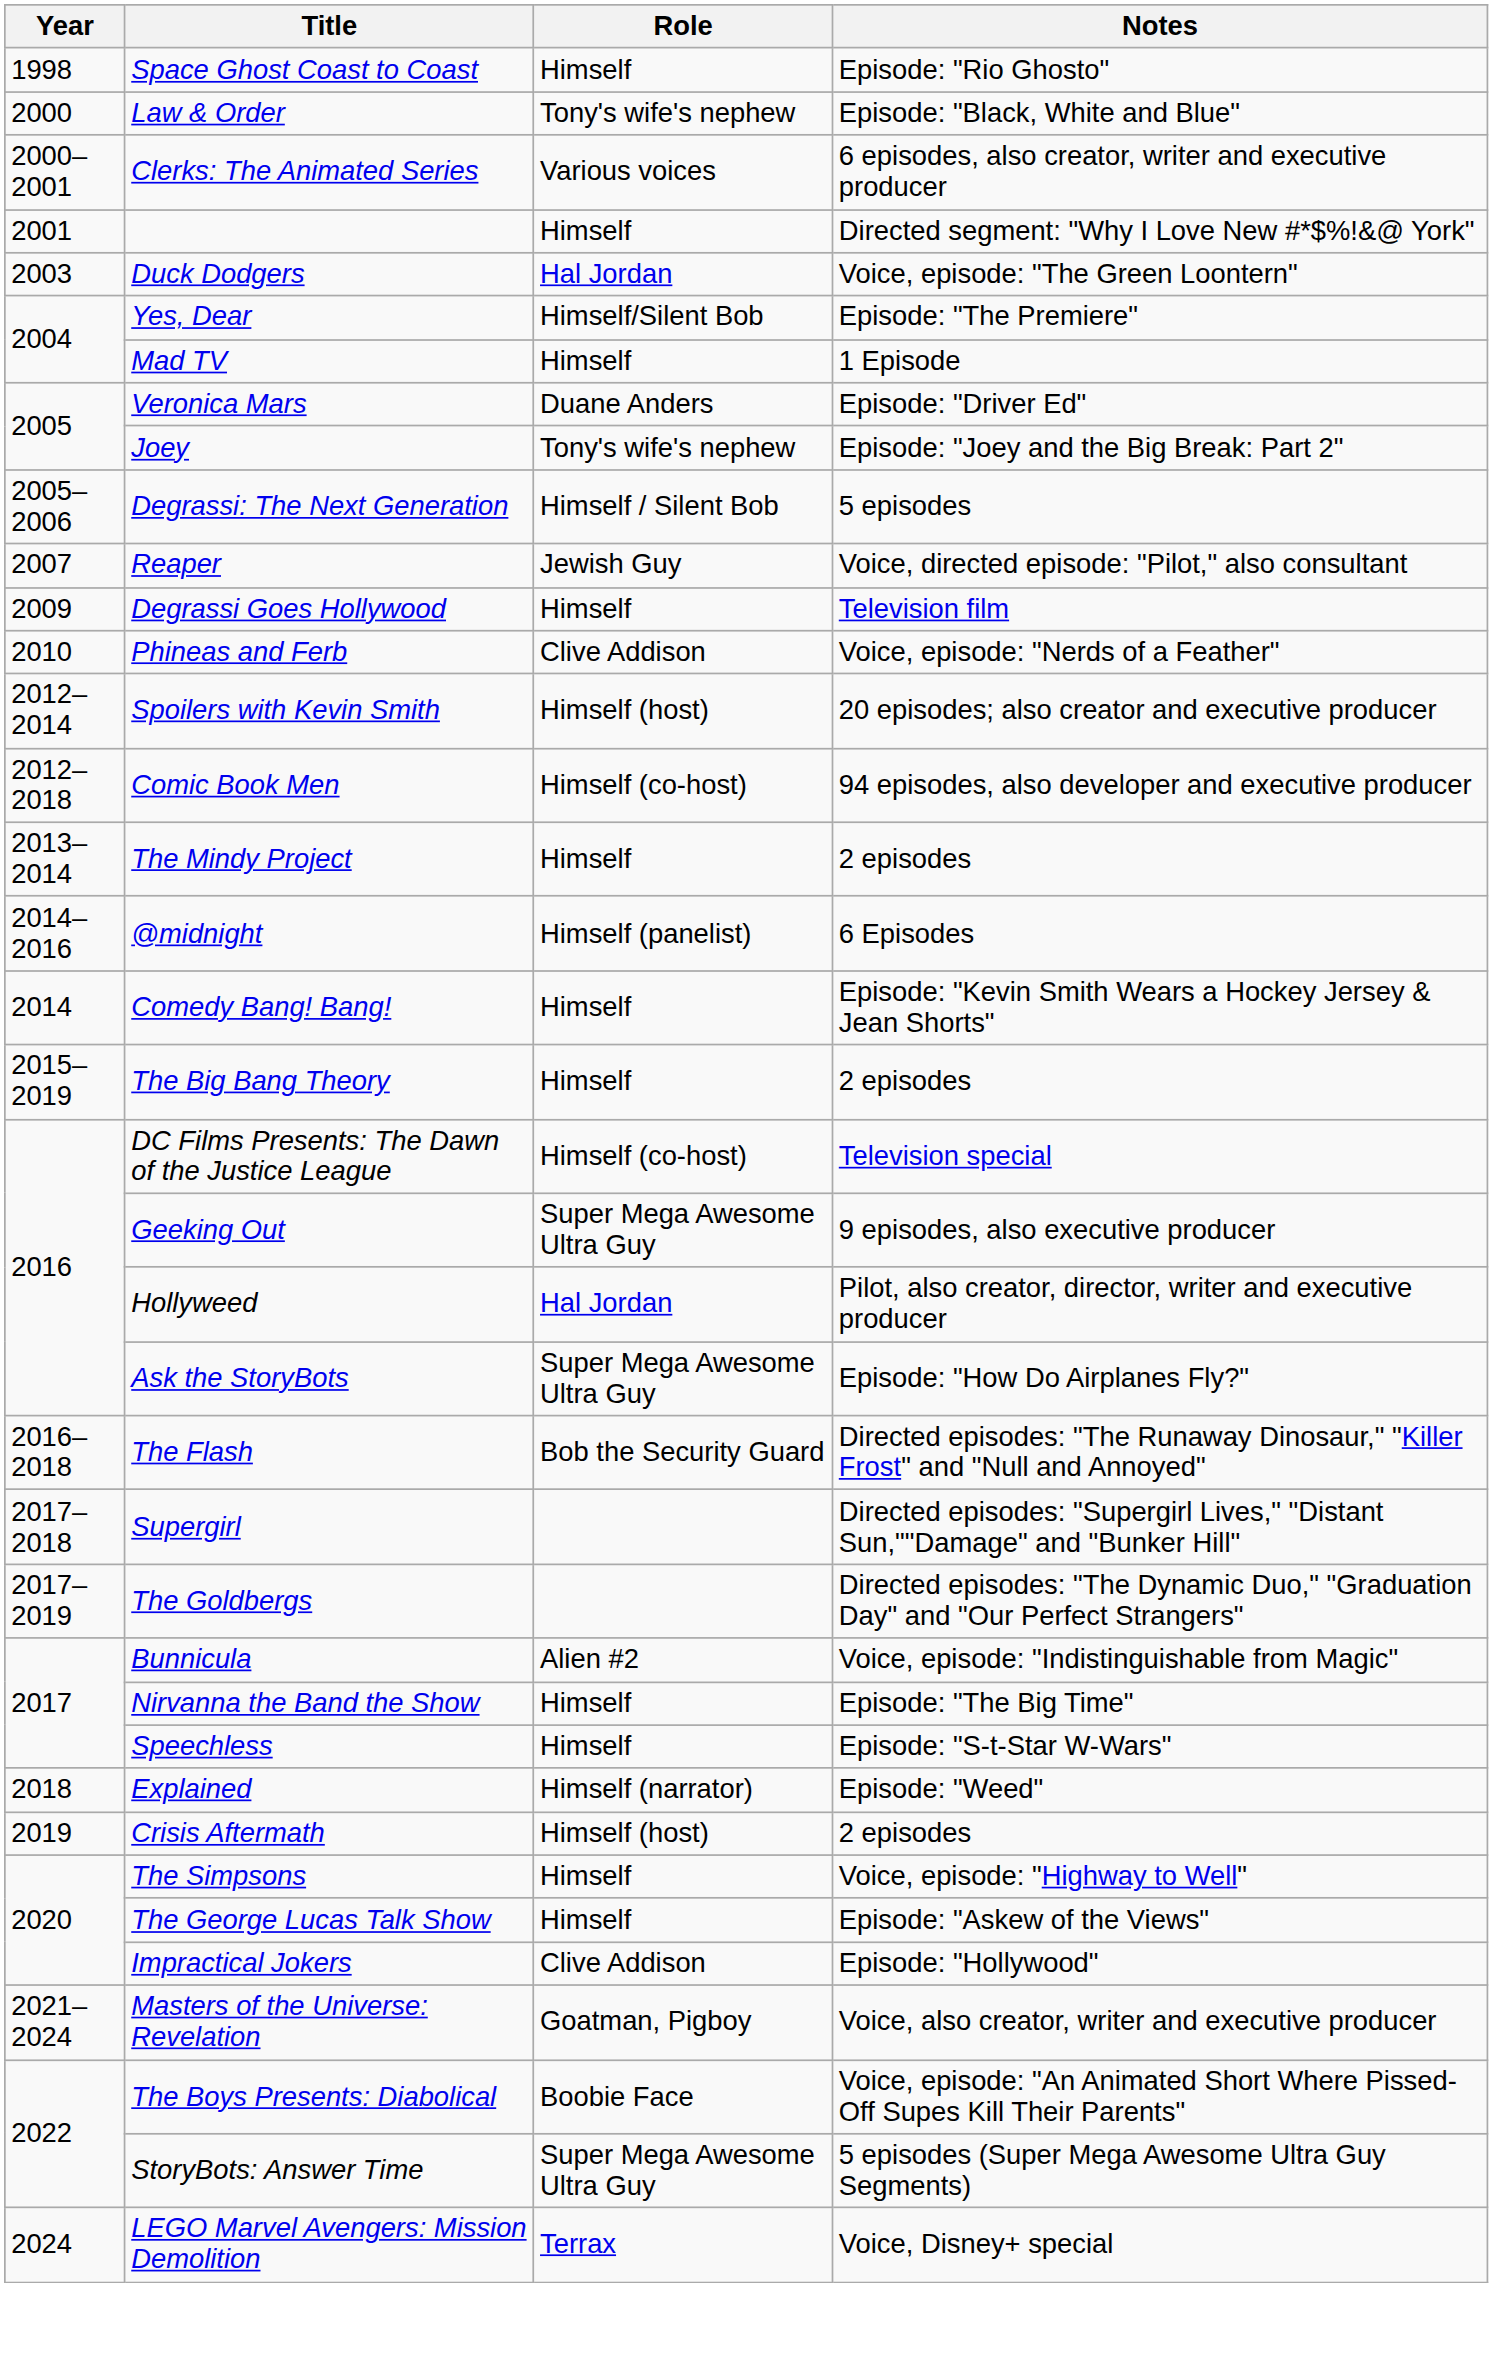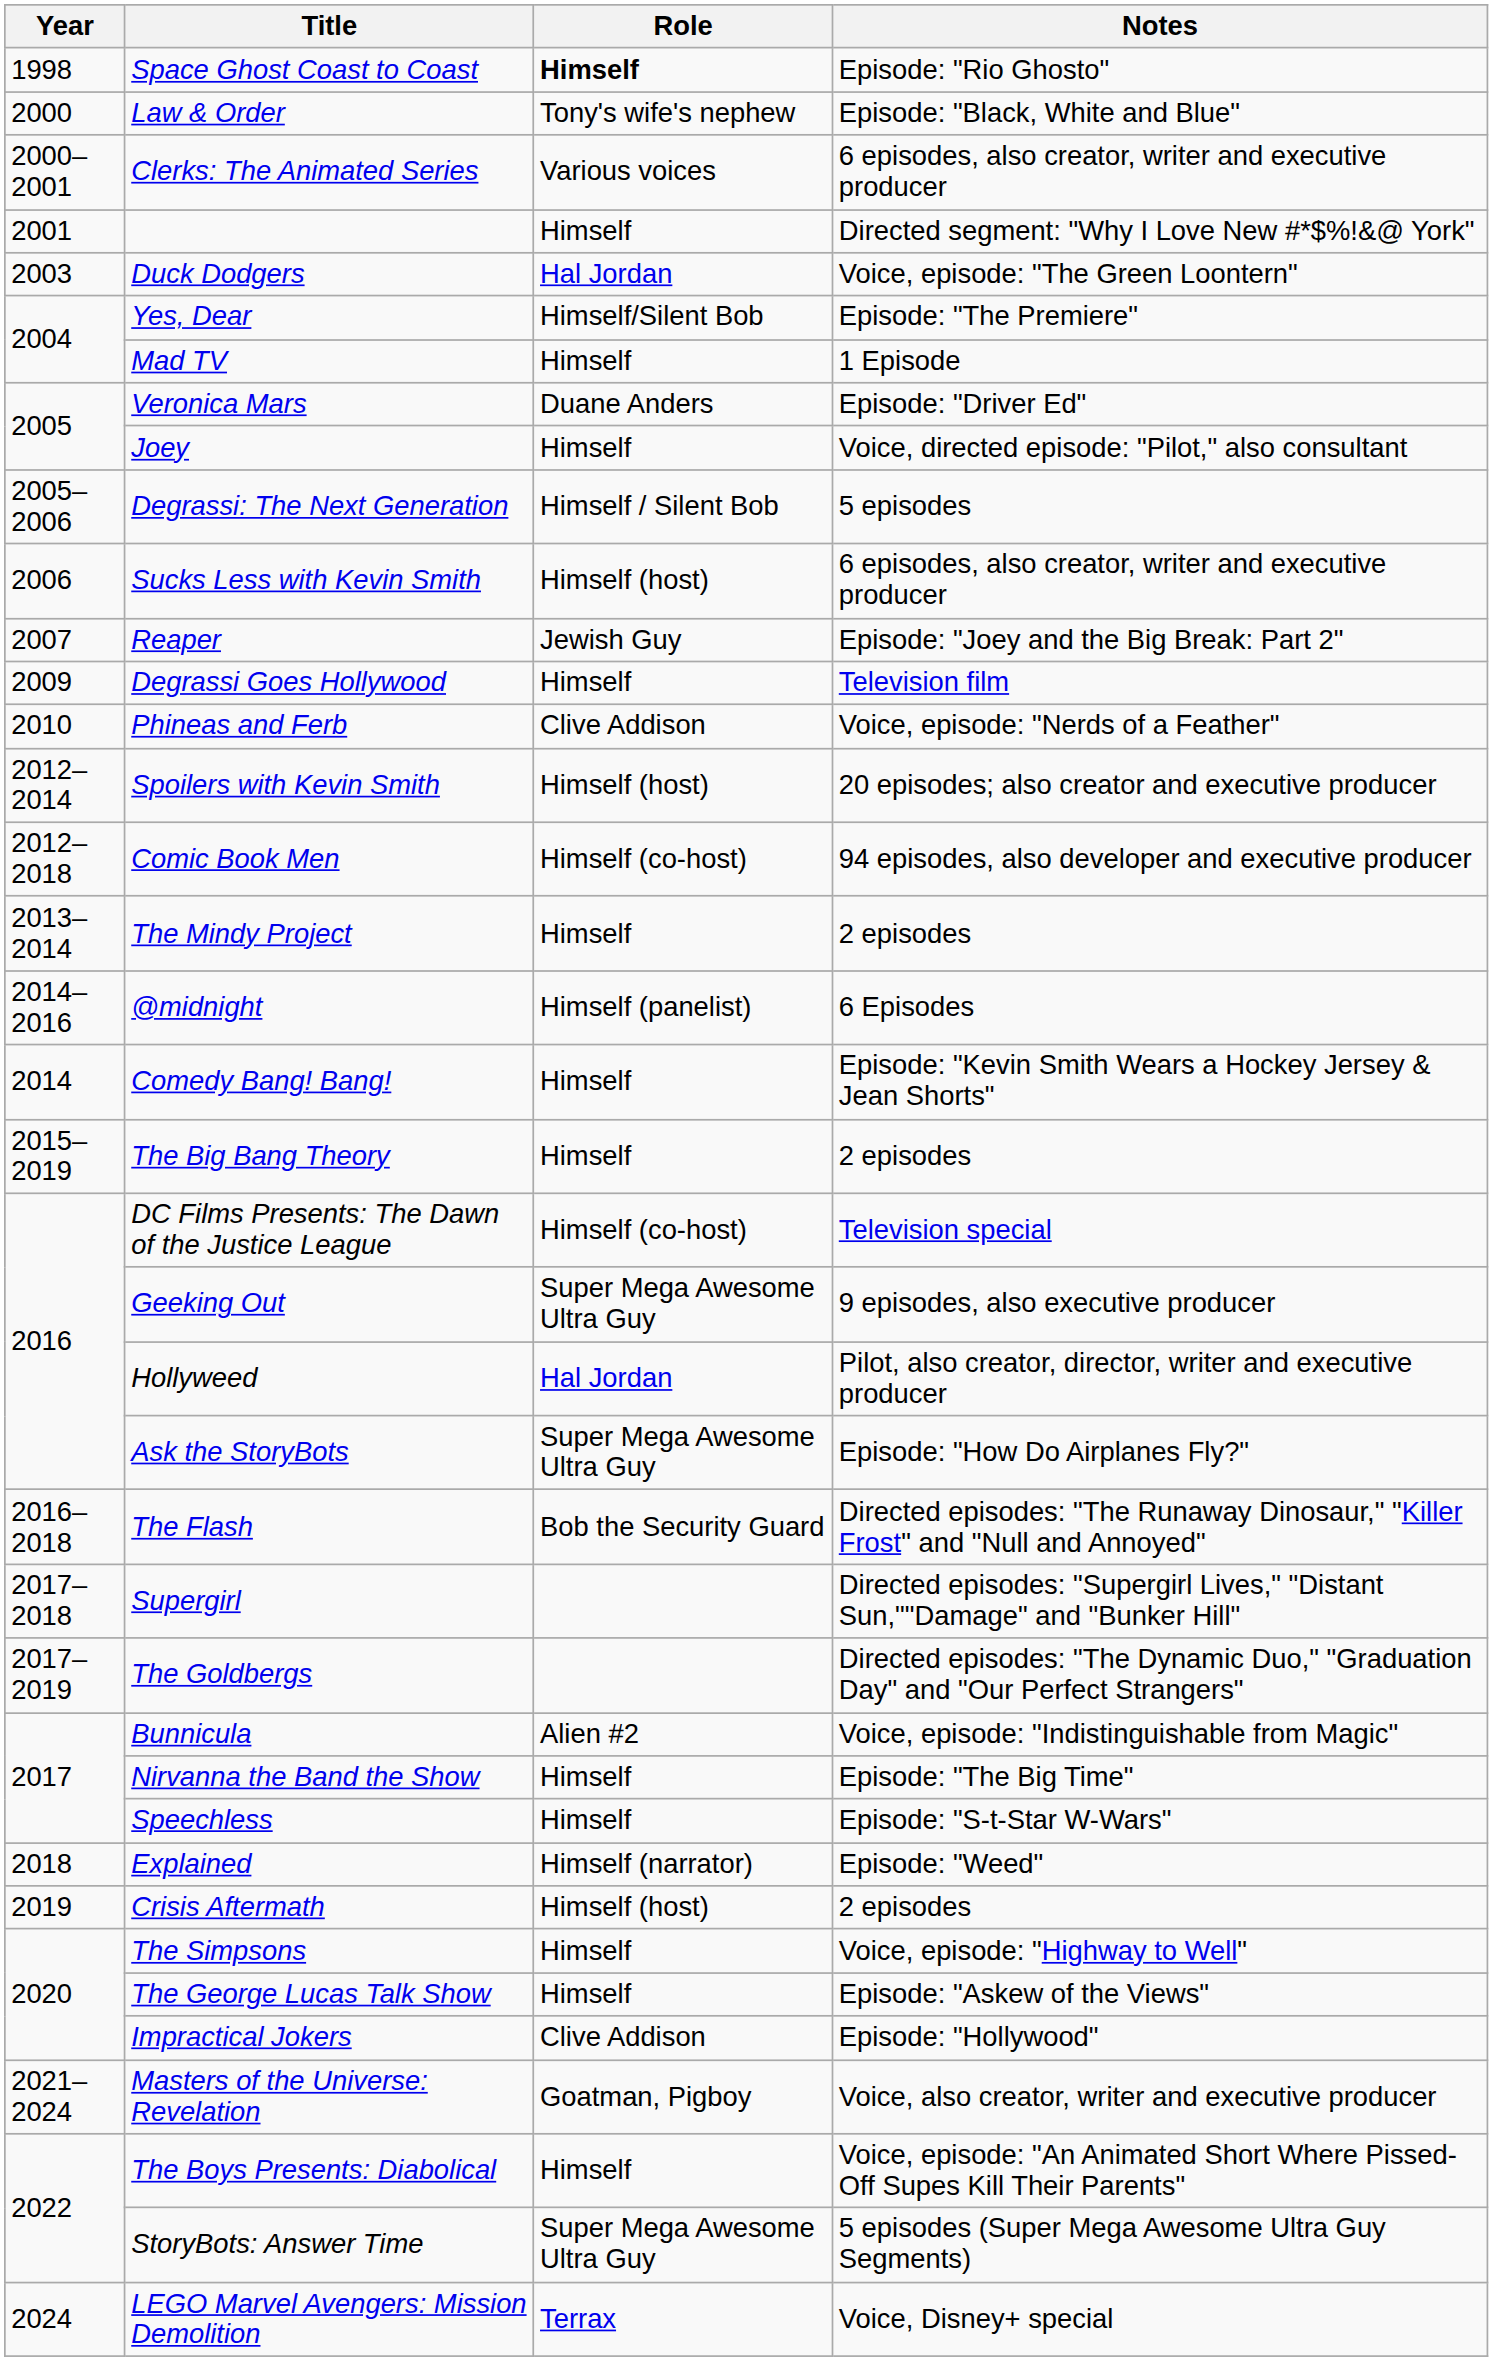 <table class="wikitable sortable">
 <tr>
 <th>Year</th>
 <th>Title</th>
 <th>Role</th>
 <th>Notes</th>
 </tr>
 <tr>
 <td>1998</td>
 <td><em><a href='#'>Space Ghost Coast to Coast</a></em></td>
-<td>Himself</td>
+<td><strong>Himself</strong></td>
 <td>Episode: "Rio Ghosto"</td>
 </tr>
 <tr>
 <td>2000</td>
 <td><em><a href='#'>Law & Order</a></em></td>
 <td>Tony's wife's nephew</td>
 <td>Episode: "Black, White and Blue"</td>
 </tr>
 <tr>
 <td>2000–2001</td>
 <td><em><a href='#'>Clerks: The Animated Series</a></em></td>
 <td>Various voices</td>
 <td>6 episodes, also creator, writer and executive producer</td>
 </tr>
 <tr>
 <td>2001</td>
 <td><em></em></td>
 <td>Himself</td>
 <td>Directed segment: "Why I Love New #*$%!&@ York"</td>
 </tr>
 <tr>
 <td>2003</td>
 <td><em><a href='#'>Duck Dodgers</a></em></td>
 <td><a href='#'>Hal Jordan</a></td>
 <td>Voice, episode: "The Green Loontern"</td>
 </tr>
 <tr>
 <td rowspan=2>2004</td>
 <td><em><a href='#'>Yes, Dear</a></em></td>
 <td>Himself/Silent Bob</td>
 <td>Episode: "The Premiere"</td>
 </tr>
 <tr>
 <td><em><a href='#'>Mad TV</a></em></td>
 <td>Himself</td>
 <td>1 Episode</td>
 </tr>
 <tr>
 <td rowspan=2>2005</td>
 <td><em><a href='#'>Veronica Mars</a></em></td>
 <td>Duane Anders</td>
 <td>Episode: "Driver Ed"</td>
 </tr>
 <tr>
 <td><em><a href='#'>Joey</a></em></td>
-<td>Tony's wife's nephew</td>
-<td>Episode: "Joey and the Big Break: Part 2"</td>
+<td>Himself</td>
+<td>Voice, directed episode: "Pilot," also consultant</td>
 </tr>
 <tr>
 <td>2005–2006</td>
 <td><em><a href='#'>Degrassi: The Next Generation</a></em></td>
 <td>Himself / Silent Bob</td>
 <td>5 episodes</td>
 </tr>
 <tr>
+<td>2006</td>
+<td><em><a href='#'>Sucks Less with Kevin Smith</a></em></td>
+<td>Himself (host)</td>
+<td>6 episodes, also creator, writer and executive producer</td>
+</tr>
+<tr>
 <td>2007</td>
 <td><em><a href='#'>Reaper</a></em></td>
 <td>Jewish Guy</td>
-<td>Voice, directed episode: "Pilot," also consultant</td>
+<td>Episode: "Joey and the Big Break: Part 2"</td>
 </tr>
 <tr>
 <td>2009</td>
 <td><em><a href='#'>Degrassi Goes Hollywood</a></em></td>
 <td>Himself</td>
 <td><a href='#'>Television film</a></td>
 </tr>
 <tr>
 <td>2010</td>
 <td><em><a href='#'>Phineas and Ferb</a></em></td>
 <td>Clive Addison</td>
 <td>Voice, episode: "Nerds of a Feather"</td>
 </tr>
 <tr>
 <td>2012–2014</td>
 <td><em><a href='#'>Spoilers with Kevin Smith</a></em></td>
 <td>Himself (host)</td>
 <td>20 episodes; also creator and executive producer</td>
 </tr>
 <tr>
 <td>2012–2018</td>
 <td><em><a href='#'>Comic Book Men</a></em></td>
 <td>Himself (co-host)</td>
 <td>94 episodes, also developer and executive producer</td>
 </tr>
 <tr>
 <td>2013–2014</td>
 <td><em><a href='#'>The Mindy Project</a></em></td>
 <td>Himself</td>
 <td>2 episodes</td>
 </tr>
 <tr>
 <td>2014–2016</td>
 <td><em><a href='#'>@midnight</a></em></td>
 <td>Himself (panelist)</td>
 <td>6 Episodes</td>
 </tr>
 <tr>
 <td>2014</td>
 <td><em><a href='#'>Comedy Bang! Bang!</a></em></td>
 <td>Himself</td>
 <td>Episode: "Kevin Smith Wears a Hockey Jersey & Jean Shorts"</td>
 </tr>
 <tr>
 <td>2015–2019</td>
 <td><em><a href='#'>The Big Bang Theory</a></em></td>
 <td>Himself</td>
 <td>2 episodes</td>
 </tr>
 <tr>
 <td rowspan=4>2016</td>
 <td><em>DC Films Presents: The Dawn of the Justice League</em></td>
 <td>Himself (co-host)</td>
 <td><a href='#'>Television special</a></td>
 </tr>
 <tr>
 <td><em><a href='#'>Geeking Out</a></em></td>
 <td>Super Mega Awesome Ultra Guy</td>
 <td>9 episodes, also executive producer</td>
 </tr>
 <tr>
 <td><em>Hollyweed</em></td>
 <td><a href='#'>Hal Jordan</a></td>
 <td>Pilot, also creator, director, writer and executive producer</td>
 </tr>
 <tr>
 <td><em><a href='#'>Ask the StoryBots</a></em></td>
 <td>Super Mega Awesome Ultra Guy</td>
 <td>Episode: "How Do Airplanes Fly?"</td>
 </tr>
 <tr>
 <td>2016–2018</td>
 <td><em><a href='#'>The Flash</a></em></td>
 <td>Bob the Security Guard</td>
 <td>Directed episodes: "The Runaway Dinosaur," "<a href='#'>Killer Frost</a>" and "Null and Annoyed"</td>
 </tr>
 <tr>
 <td>2017–2018</td>
 <td><em><a href='#'>Supergirl</a></em></td>
 <td></td>
 <td>Directed episodes: "Supergirl Lives," "Distant Sun,""Damage" and "Bunker Hill"</td>
 </tr>
 <tr>
 <td>2017–2019</td>
 <td><em><a href='#'>The Goldbergs</a></em></td>
 <td></td>
 <td>Directed episodes: "The Dynamic Duo," "Graduation Day" and "Our Perfect Strangers"</td>
 </tr>
 <tr>
 <td rowspan="3">2017</td>
 <td><em><a href='#'>Bunnicula</a></em></td>
 <td>Alien #2</td>
 <td>Voice, episode: "Indistinguishable from Magic"</td>
 </tr>
 <tr>
 <td><em><a href='#'>Nirvanna the Band the Show</a></em></td>
 <td>Himself</td>
 <td>Episode: "The Big Time"</td>
 </tr>
 <tr>
 <td><em><a href='#'>Speechless</a></em></td>
 <td>Himself</td>
 <td>Episode: "S-t-Star W-Wars"</td>
 </tr>
 <tr>
 <td>2018</td>
 <td><em><a href='#'>Explained</a></em></td>
 <td>Himself (narrator)</td>
 <td>Episode: "Weed"</td>
 </tr>
 <tr>
 <td>2019</td>
 <td><em><a href='#'>Crisis Aftermath</a></em></td>
 <td>Himself (host)</td>
 <td>2 episodes</td>
 </tr>
 <tr>
 <td rowspan=3>2020</td>
 <td><em><a href='#'>The Simpsons</a></em></td>
 <td>Himself</td>
 <td>Voice, episode: "<a href='#'>Highway to Well</a>"</td>
 </tr>
 <tr>
 <td><em><a href='#'>The George Lucas Talk Show</a></em></td>
 <td>Himself</td>
 <td>Episode: "Askew of the Views"</td>
 </tr>
 <tr>
 <td><em><a href='#'>Impractical Jokers</a></em></td>
 <td>Clive Addison</td>
 <td>Episode: "Hollywood"</td>
 </tr>
 <tr>
 <td>2021–2024</td>
 <td><em><a href='#'>Masters of the Universe: Revelation</a></em></td>
 <td>Goatman, Pigboy</td>
 <td>Voice, also creator, writer and executive producer</td>
 </tr>
 <tr>
 <td rowspan="2">2022</td>
 <td><em><a href='#'>The Boys Presents: Diabolical</a></em></td>
-<td>Boobie Face</td>
+<td>Himself</td>
 <td>Voice, episode: "An Animated Short Where Pissed-Off Supes Kill Their Parents"</td>
 </tr>
 <tr>
 <td><em>StoryBots: Answer Time</em></td>
 <td>Super Mega Awesome Ultra Guy</td>
 <td>5 episodes (Super Mega Awesome Ultra Guy Segments)</td>
 </tr>
 <tr>
 <td>2024</td>
 <td><em><a href='#'>LEGO Marvel Avengers: Mission Demolition</a></em></td>
 <td><a href='#'>Terrax</a></td>
 <td>Voice, Disney+ special</td>
 </tr>
 </table>
